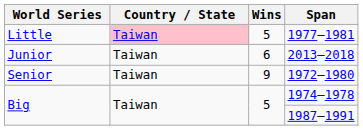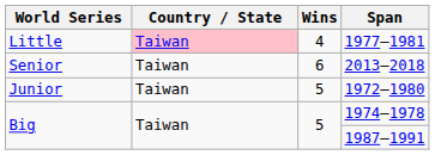 <table class="wikitable">
 <tr>
 <th width=105>World Series</th>
 <th width=140>Country / State</th>
 <th>Wins</th>
 <th>Span</th>
 </tr>
 <tr>
 <td><a href='#'>Little</a></td>
 <td style="background: pink;"> <a href='#'>Taiwan</a></td>
-<td align="center">5</td>
+<td align="center">4</td>
 <td align="center"><a href='#'>1977</a>—<a href='#'>1981</a></td>
 </tr>
 <tr>
-<td><a href='#'>Junior</a></td>
+<td><a href='#'>Senior</a></td>
 <td> Taiwan</td>
 <td align="center">6</td>
 <td align="center"><a href='#'>2013</a>—<a href='#'>2018</a></td>
 </tr>
 <tr>
-<td><a href='#'>Senior</a></td>
+<td><a href='#'>Junior</a></td>
 <td> Taiwan</td>
-<td align="center">9</td>
+<td align="center">5</td>
 <td align="center"><a href='#'>1972</a>—<a href='#'>1980</a></td>
 </tr>
 <tr>
 <td rowspan=2><a href='#'>Big</a></td>
 <td rowspan=2> Taiwan</td>
 <td align="center" rowspan=2>5</td>
 <td align="center"><a href='#'>1974</a>—<a href='#'>1978</a></td>
 </tr>
 <tr>
 <td><a href='#'>1987</a>—<a href='#'>1991</a></td>
 </tr>
 </table>
